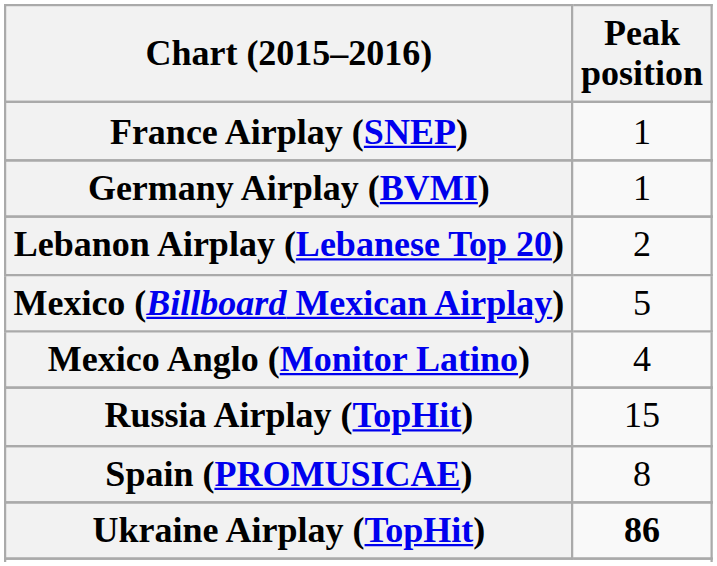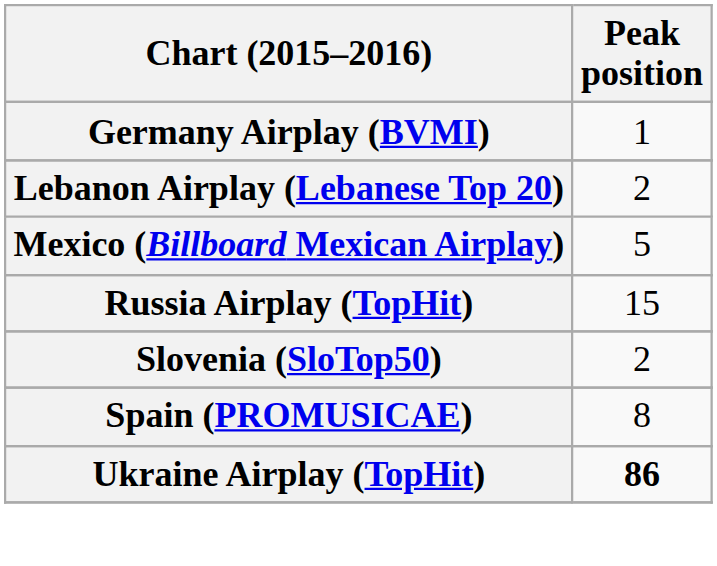 <table class="wikitable sortable plainrowheaders" style="text-align:center">
 <tr>
 <th>Chart (2015–2016)</th>
 <th>Peak<br>position</th>
 </tr>
 <tr>
 </tr>
 <tr>
 </tr>
 <tr>
 </tr>
 <tr>
 </tr>
 <tr>
 </tr>
 <tr>
 </tr>
 <tr>
 </tr>
 <tr>
 </tr>
 <tr>
 </tr>
 <tr>
 </tr>
 <tr>
 </tr>
 <tr>
 </tr>
 <tr>
 </tr>
 <tr>
 </tr>
 <tr>
 </tr>
 <tr>
-<th scope="row">France Airplay (<a href='#'>SNEP</a>)</th>
-<td style="text-align:center;">1</td>
-</tr>
-<tr>
 </tr>
 <tr>
 <th scope="row">Germany Airplay (<a href='#'>BVMI</a>)</th>
 <td>1</td>
 </tr>
 <tr>
 </tr>
 <tr>
 </tr>
 <tr>
 </tr>
 <tr>
 </tr>
 <tr>
 </tr>
 <tr>
 </tr>
 <tr>
 <th scope="row">Lebanon Airplay (<a href='#'>Lebanese Top 20</a>)</th>
 <td>2</td>
 </tr>
 <tr>
 <th scope="row">Mexico (<a href='#'><em>Billboard</em> Mexican Airplay</a>)</th>
 <td>5</td>
 </tr>
 <tr>
-<th scope="row">Mexico Anglo (<a href='#'>Monitor Latino</a>)</th>
-<td>4</td>
-</tr>
-<tr>
 </tr>
 <tr>
 </tr>
 <tr>
 </tr>
 <tr>
 </tr>
 <tr>
 </tr>
 <tr>
 </tr>
 <tr>
 <th scope="row">Russia Airplay (<a href='#'>TopHit</a>)</th>
 <td>15</td>
 </tr>
 <tr>
 </tr>
 <tr>
+</tr>
+<tr>
+<th scope="row">Slovenia (<a href='#'>SloTop50</a>)</th>
+<td align=center>2</td>
 </tr>
 <tr>
 </tr>
 <tr>
 <th scope="row">Spain (<a href='#'>PROMUSICAE</a>)</th>
 <td>8</td>
 </tr>
 <tr>
 </tr>
 <tr>
 </tr>
 <tr>
 <th scope="row">Ukraine Airplay (<a href='#'>TopHit</a>)</th>
 <td><strong>86</strong></td>
 </tr>
 <tr>
 </tr>
 <tr>
 </tr>
 <tr>
 </tr>
 <tr>
 </tr>
 <tr>
 </tr>
 <tr>
 </tr>
 <tr>
 </tr>
 <tr>
 </tr>
 </table>
